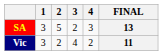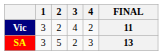 <table class=wikitable style="width:20%;15%;15%;15%;15%;20%">
 <tr>
 <th></th>
 <th>1</th>
 <th>2</th>
 <th>3</th>
 <th>4</th>
 <th>FINAL</th>
 </tr>
 <tr>
+<th style="background:navy; color:white">Vic</th>
+<td align=center>3</td>
+<td align=center>2</td>
+<td align=center>4</td>
+<td align=center>2</td>
+<th>11</th>
+</tr>
+<tr>
 <th style="background:red; color:yellow;">SA</th>
 <td align=center>3</td>
 <td align=center>5</td>
 <td align=center>2</td>
 <td align=center>3</td>
 <th>13</th>
 </tr>
-<tr>
-<th style="background:navy; color:white">Vic</th>
-<td align=center>3</td>
-<td align=center>2</td>
-<td align=center>4</td>
-<td align=center>2</td>
-<th>11</th>
-</tr>
 </table>
